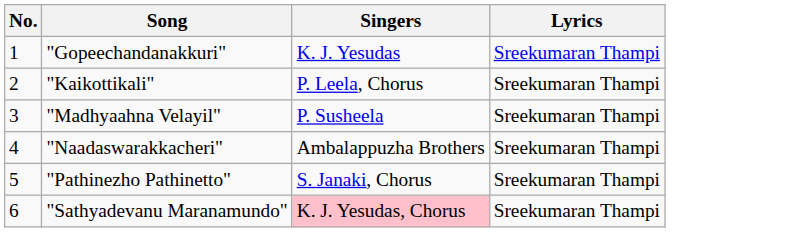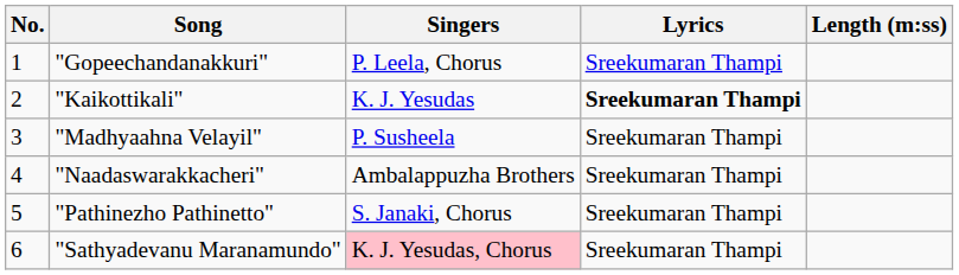 <table class="wikitable" style="font-size:95%;">
 <tr>
 <th>No.</th>
 <th>Song</th>
 <th>Singers</th>
 <th>Lyrics</th>
+<th>Length (m:ss)</th>
 </tr>
 <tr>
 <td>1</td>
 <td>"Gopeechandanakkuri"</td>
-<td><a href='#'>K. J. Yesudas</a></td>
+<td><a href='#'>P. Leela</a>, Chorus</td>
 <td><a href='#'>Sreekumaran Thampi</a></td>
+<td></td>
 </tr>
 <tr>
 <td>2</td>
 <td>"Kaikottikali"</td>
-<td><a href='#'>P. Leela</a>, Chorus</td>
-<td>Sreekumaran Thampi</td>
+<td><a href='#'>K. J. Yesudas</a></td>
+<td><strong>Sreekumaran Thampi</strong></td>
+<td></td>
 </tr>
 <tr>
 <td>3</td>
 <td>"Madhyaahna Velayil"</td>
 <td><a href='#'>P. Susheela</a></td>
 <td>Sreekumaran Thampi</td>
+<td></td>
 </tr>
 <tr>
 <td>4</td>
 <td>"Naadaswarakkacheri"</td>
 <td>Ambalappuzha Brothers</td>
 <td>Sreekumaran Thampi</td>
+<td></td>
 </tr>
 <tr>
 <td>5</td>
 <td>"Pathinezho Pathinetto"</td>
 <td><a href='#'>S. Janaki</a>, Chorus</td>
 <td>Sreekumaran Thampi</td>
+<td></td>
 </tr>
 <tr>
 <td>6</td>
 <td>"Sathyadevanu Maranamundo"</td>
 <td style="background: pink;">K. J. Yesudas, Chorus</td>
 <td>Sreekumaran Thampi</td>
+<td></td>
 </tr>
 </table>
